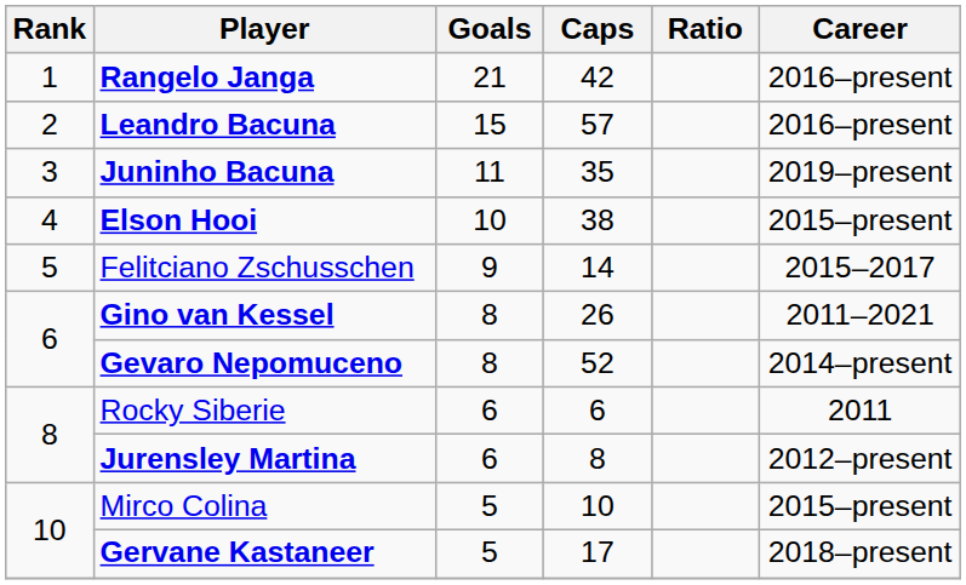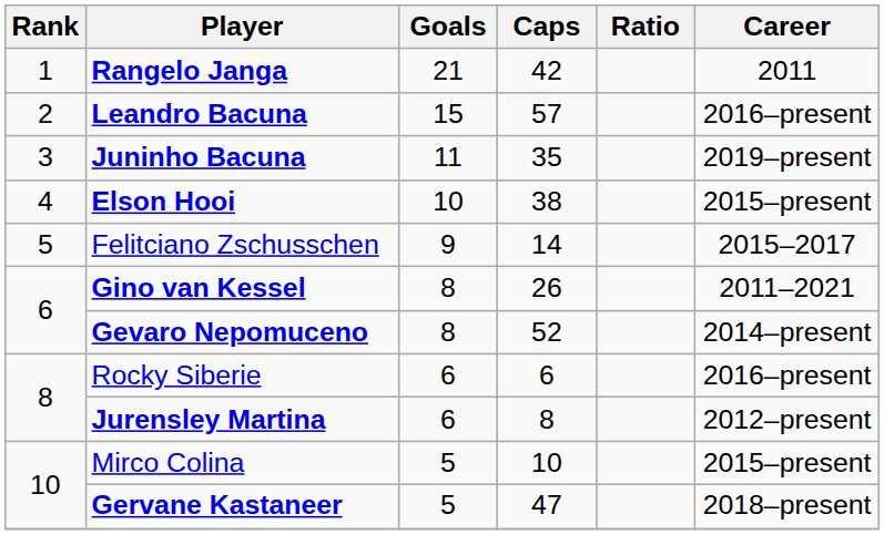 <table class="wikitable sortable" style="text-align:center;">
 <tr>
 <th width=30px>Rank</th>
 <th style="width:175px;">Player</th>
 <th width=50px>Goals</th>
 <th width=50px>Caps</th>
 <th width=50px>Ratio</th>
 <th style="width:100px;">Career</th>
 </tr>
 <tr>
 <td>1</td>
 <td style="text-align: left;"><strong><a href='#'>Rangelo Janga</a></strong></td>
 <td>21</td>
 <td>42</td>
 <td></td>
-<td>2016–present</td>
+<td>2011</td>
 </tr>
 <tr>
 <td>2</td>
 <td style="text-align: left;"><strong><a href='#'>Leandro Bacuna</a></strong></td>
 <td>15</td>
 <td>57</td>
 <td></td>
 <td>2016–present</td>
 </tr>
 <tr>
 <td>3</td>
 <td style="text-align: left;"><strong><a href='#'>Juninho Bacuna</a></strong></td>
 <td>11</td>
 <td>35</td>
 <td></td>
 <td>2019–present</td>
 </tr>
 <tr>
 <td>4</td>
 <td style="text-align: left;"><strong><a href='#'>Elson Hooi</a></strong></td>
 <td>10</td>
 <td>38</td>
 <td></td>
 <td>2015–present</td>
 </tr>
 <tr>
 <td>5</td>
 <td style="text-align: left;"><a href='#'>Felitciano Zschusschen</a></td>
 <td>9</td>
 <td>14</td>
 <td></td>
 <td>2015–2017</td>
 </tr>
 <tr>
 <td rowspan=2>6</td>
 <td style="text-align: left;"><strong><a href='#'>Gino van Kessel</a></strong></td>
 <td>8</td>
 <td>26</td>
 <td></td>
 <td>2011–2021</td>
 </tr>
 <tr>
 <td style="text-align: left;"><strong><a href='#'>Gevaro Nepomuceno</a></strong></td>
 <td>8</td>
 <td>52</td>
 <td></td>
 <td>2014–present</td>
 </tr>
 <tr>
 <td rowspan=2>8</td>
 <td style="text-align: left;"><a href='#'>Rocky Siberie</a></td>
 <td>6</td>
 <td>6</td>
 <td></td>
-<td>2011</td>
+<td>2016–present</td>
 </tr>
 <tr>
 <td style="text-align: left;"><strong><a href='#'>Jurensley Martina</a></strong></td>
 <td>6</td>
 <td>8</td>
 <td></td>
 <td>2012–present</td>
 </tr>
 <tr>
 <td rowspan=2>10</td>
 <td style="text-align: left;"><a href='#'>Mirco Colina</a></td>
 <td>5</td>
 <td>10</td>
 <td></td>
 <td>2015–present</td>
 </tr>
 <tr>
 <td style="text-align: left;"><strong><a href='#'>Gervane Kastaneer</a></strong></td>
 <td>5</td>
-<td>17</td>
+<td>47</td>
 <td></td>
 <td>2018–present</td>
 </tr>
 <tr>
 </tr>
 </table>
